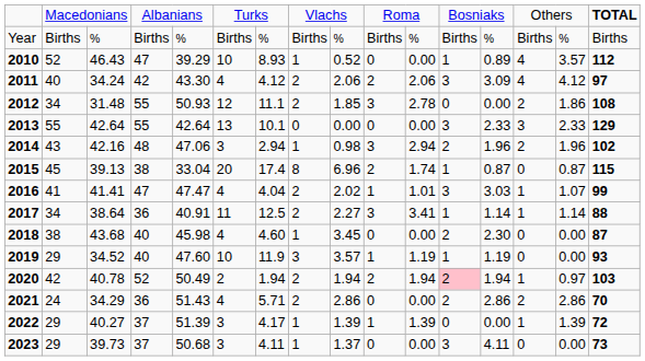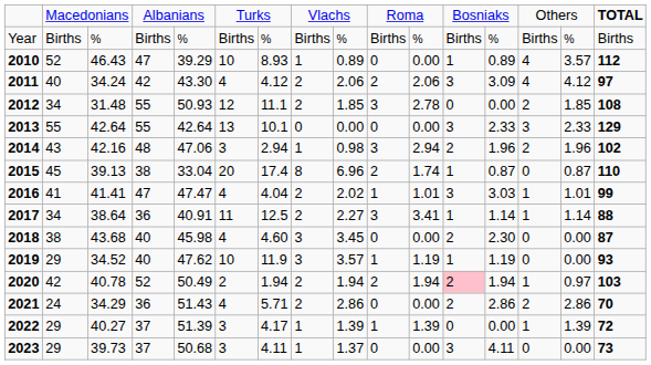 <table class="wikitable">
 <tr>
 <td></td>
 <td colspan="2" align="center"><a href='#'>Macedonians</a></td>
 <td colspan="2" align="center"><a href='#'>Albanians</a></td>
 <td colspan="2" align="center"><a href='#'>Turks</a></td>
 <td colspan="2" align="center"><a href='#'>Vlachs</a></td>
 <td colspan="2" align="center"><a href='#'>Roma</a></td>
 <td colspan="2" align="center"><a href='#'>Bosniaks</a></td>
 <td colspan="2" align="center">Others</td>
 <td align="center"><strong>TOTAL</strong></td>
 </tr>
 <tr>
 <td>Year</td>
 <td>Births</td>
 <td><small>%</small></td>
 <td>Births</td>
 <td><small>%</small></td>
 <td>Births</td>
 <td><small>%</small></td>
 <td>Births</td>
 <td><small>%</small></td>
 <td>Births</td>
 <td><small>%</small></td>
 <td>Births</td>
 <td><small>%</small></td>
 <td>Births</td>
 <td><small>%</small></td>
 <td>Births</td>
 </tr>
 <tr>
 <td><strong>2010</strong></td>
 <td>52</td>
 <td>46.43</td>
 <td>47</td>
 <td>39.29</td>
 <td>10</td>
 <td>8.93</td>
 <td>1</td>
-<td>0.52</td>
+<td>0.89</td>
 <td>0</td>
 <td>0.00</td>
 <td>1</td>
 <td>0.89</td>
 <td>4</td>
 <td>3.57</td>
 <td><strong>112</strong></td>
 </tr>
 <tr>
 <td><strong>2011</strong></td>
 <td>40</td>
 <td>34.24</td>
 <td>42</td>
 <td>43.30</td>
 <td>4</td>
 <td>4.12</td>
 <td>2</td>
 <td>2.06</td>
 <td>2</td>
 <td>2.06</td>
 <td>3</td>
 <td>3.09</td>
 <td>4</td>
 <td>4.12</td>
 <td><strong>97</strong></td>
 </tr>
 <tr>
 <td><strong>2012</strong></td>
 <td>34</td>
 <td>31.48</td>
 <td>55</td>
 <td>50.93</td>
 <td>12</td>
 <td>11.1</td>
 <td>2</td>
 <td>1.85</td>
 <td>3</td>
 <td>2.78</td>
 <td>0</td>
 <td>0.00</td>
 <td>2</td>
-<td>1.86</td>
+<td>1.85</td>
 <td><strong>108</strong></td>
 </tr>
 <tr>
 <td><strong>2013</strong></td>
 <td>55</td>
 <td>42.64</td>
 <td>55</td>
 <td>42.64</td>
 <td>13</td>
 <td>10.1</td>
 <td>0</td>
 <td>0.00</td>
 <td>0</td>
 <td>0.00</td>
 <td>3</td>
 <td>2.33</td>
 <td>3</td>
 <td>2.33</td>
 <td><strong>129</strong></td>
 </tr>
 <tr>
 <td><strong>2014</strong></td>
 <td>43</td>
 <td>42.16</td>
 <td>48</td>
 <td>47.06</td>
 <td>3</td>
 <td>2.94</td>
 <td>1</td>
 <td>0.98</td>
 <td>3</td>
 <td>2.94</td>
 <td>2</td>
 <td>1.96</td>
 <td>2</td>
 <td>1.96</td>
 <td><strong>102</strong></td>
 </tr>
 <tr>
 <td><strong>2015</strong></td>
 <td>45</td>
 <td>39.13</td>
 <td>38</td>
 <td>33.04</td>
 <td>20</td>
 <td>17.4</td>
 <td>8</td>
 <td>6.96</td>
 <td>2</td>
 <td>1.74</td>
 <td>1</td>
 <td>0.87</td>
 <td>0</td>
 <td>0.87</td>
-<td><strong>115</strong></td>
+<td><strong>110</strong></td>
 </tr>
 <tr>
 <td><strong>2016</strong></td>
 <td>41</td>
 <td>41.41</td>
 <td>47</td>
 <td>47.47</td>
 <td>4</td>
 <td>4.04</td>
 <td>2</td>
 <td>2.02</td>
 <td>1</td>
 <td>1.01</td>
 <td>3</td>
 <td>3.03</td>
 <td>1</td>
-<td>1.07</td>
+<td>1.01</td>
 <td><strong>99</strong></td>
 </tr>
 <tr>
 <td><strong>2017</strong></td>
 <td>34</td>
 <td>38.64</td>
 <td>36</td>
 <td>40.91</td>
 <td>11</td>
 <td>12.5</td>
 <td>2</td>
 <td>2.27</td>
 <td>3</td>
 <td>3.41</td>
 <td>1</td>
 <td>1.14</td>
 <td>1</td>
 <td>1.14</td>
 <td><strong>88</strong></td>
 </tr>
 <tr>
 <td><strong>2018</strong></td>
 <td>38</td>
 <td>43.68</td>
 <td>40</td>
 <td>45.98</td>
 <td>4</td>
 <td>4.60</td>
-<td>1</td>
+<td>3</td>
 <td>3.45</td>
 <td>0</td>
 <td>0.00</td>
 <td>2</td>
 <td>2.30</td>
 <td>0</td>
 <td>0.00</td>
 <td><strong>87</strong></td>
 </tr>
 <tr>
 <td><strong>2019</strong></td>
 <td>29</td>
 <td>34.52</td>
 <td>40</td>
-<td>47.60</td>
+<td>47.62</td>
 <td>10</td>
 <td>11.9</td>
 <td>3</td>
 <td>3.57</td>
 <td>1</td>
 <td>1.19</td>
 <td>1</td>
 <td>1.19</td>
 <td>0</td>
 <td>0.00</td>
 <td><strong>93</strong></td>
 </tr>
 <tr>
 <td><strong>2020</strong></td>
 <td>42</td>
 <td>40.78</td>
 <td>52</td>
 <td>50.49</td>
 <td>2</td>
 <td>1.94</td>
 <td>2</td>
 <td>1.94</td>
 <td>2</td>
 <td>1.94</td>
 <td style="background: pink;">2</td>
 <td>1.94</td>
 <td>1</td>
 <td>0.97</td>
 <td><strong>103</strong></td>
 </tr>
 <tr>
 <td><strong>2021</strong></td>
 <td>24</td>
 <td>34.29</td>
 <td>36</td>
 <td>51.43</td>
 <td>4</td>
 <td>5.71</td>
 <td>2</td>
 <td>2.86</td>
 <td>0</td>
 <td>0.00</td>
 <td>2</td>
 <td>2.86</td>
 <td>2</td>
 <td>2.86</td>
 <td><strong>70</strong></td>
 </tr>
 <tr>
 <td><strong>2022</strong></td>
 <td>29</td>
 <td>40.27</td>
 <td>37</td>
 <td>51.39</td>
 <td>3</td>
 <td>4.17</td>
 <td>1</td>
 <td>1.39</td>
 <td>1</td>
 <td>1.39</td>
 <td>0</td>
 <td>0.00</td>
 <td>1</td>
 <td>1.39</td>
 <td><strong>72</strong></td>
 </tr>
 <tr>
 <td><strong>2023</strong></td>
 <td>29</td>
 <td>39.73</td>
 <td>37</td>
 <td>50.68</td>
 <td>3</td>
 <td>4.11</td>
 <td>1</td>
 <td>1.37</td>
 <td>0</td>
 <td>0.00</td>
 <td>3</td>
 <td>4.11</td>
 <td>0</td>
 <td>0.00</td>
 <td><strong>73</strong></td>
 </tr>
 </table>
